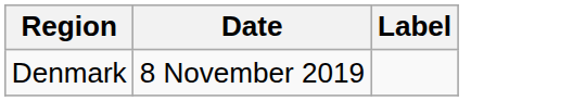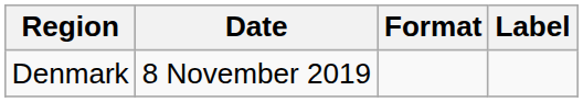 <table class=wikitable>
 <tr>
 <th>Region</th>
 <th>Date</th>
+<th>Format</th>
 <th>Label</th>
 </tr>
 <tr>
 <td>Denmark</td>
 <td>8 November 2019</td>
 <td></td>
+<td></td>
 </tr>
 </table>
